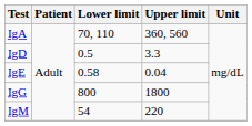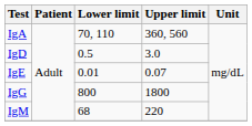 <table class="wikitable">
 <tr>
 <th>Test</th>
 <th>Patient</th>
 <th>Lower limit</th>
 <th>Upper limit</th>
 <th>Unit</th>
 </tr>
 <tr>
 <td><a href='#'>IgA</a></td>
 <td rowspan=5>Adult</td>
 <td>70, 110</td>
 <td>360, 560</td>
 <td rowspan=5>mg/dL</td>
 </tr>
 <tr>
 <td><a href='#'>IgD</a></td>
 <td>0.5</td>
-<td>3.3</td>
+<td>3.0</td>
 </tr>
 <tr>
 <td><a href='#'>IgE</a></td>
-<td>0.58</td>
-<td>0.04</td>
+<td>0.01</td>
+<td>0.07</td>
 </tr>
 <tr>
 <td><a href='#'>IgG</a></td>
 <td>800</td>
 <td>1800</td>
 </tr>
 <tr>
 <td><a href='#'>IgM</a></td>
-<td>54</td>
+<td>68</td>
 <td>220</td>
 </tr>
 <tr>
 </tr>
 </table>
